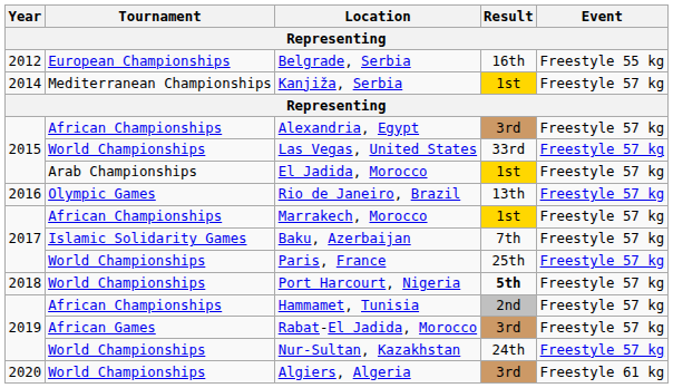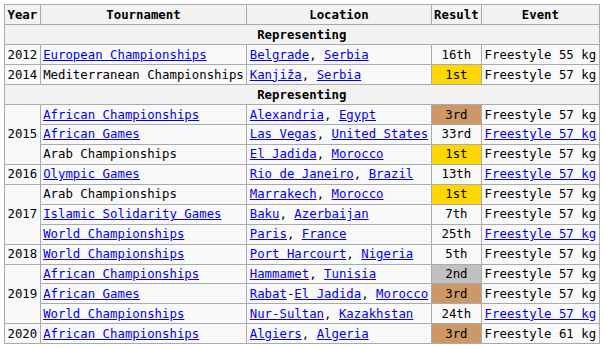 <table class="wikitable" style="font-size:95%;">
 <tr>
 <th>Year</th>
 <th>Tournament</th>
 <th>Location</th>
 <th>Result</th>
 <th>Event</th>
 </tr>
 <tr>
 <th colspan=5>Representing </th>
 </tr>
 <tr>
 <td>2012</td>
 <td><a href='#'>European Championships</a></td>
 <td> <a href='#'>Belgrade</a>, <a href='#'>Serbia</a></td>
 <td align="center">16th</td>
 <td>Freestyle 55 kg</td>
 </tr>
 <tr>
 <td>2014</td>
 <td>Mediterranean Championships</td>
 <td> <a href='#'>Kanjiža</a>, <a href='#'>Serbia</a></td>
 <td align="center" bgcolor=gold>1st</td>
 <td>Freestyle 57 kg</td>
 </tr>
 <tr>
 <th colspan=5>Representing </th>
 </tr>
 <tr>
 <td rowspan=3>2015</td>
 <td><a href='#'>African Championships</a></td>
 <td> <a href='#'>Alexandria</a>, <a href='#'>Egypt</a></td>
 <td align="center" bgcolor=cc9966>3rd</td>
 <td>Freestyle 57 kg</td>
 </tr>
 <tr>
-<td><a href='#'>World Championships</a></td>
+<td><a href='#'>African Games</a></td>
 <td> <a href='#'>Las Vegas</a>, <a href='#'>United States</a></td>
 <td align="center">33rd</td>
 <td><a href='#'>Freestyle 57 kg</a></td>
 </tr>
 <tr>
 <td>Arab Championships</td>
 <td> <a href='#'>El Jadida</a>, <a href='#'>Morocco</a></td>
 <td align="center" bgcolor=gold>1st</td>
 <td>Freestyle 57 kg</td>
 </tr>
 <tr>
 <td>2016</td>
 <td><a href='#'>Olympic Games</a></td>
 <td> <a href='#'>Rio de Janeiro</a>, <a href='#'>Brazil</a></td>
 <td align="center">13th</td>
 <td><a href='#'>Freestyle 57 kg</a></td>
 </tr>
 <tr>
 <td rowspan=3>2017</td>
-<td><a href='#'>African Championships</a></td>
+<td>Arab Championships</td>
 <td> <a href='#'>Marrakech</a>, <a href='#'>Morocco</a></td>
 <td align="center" bgcolor=gold>1st</td>
 <td>Freestyle 57 kg</td>
 </tr>
 <tr>
 <td><a href='#'>Islamic Solidarity Games</a></td>
 <td> <a href='#'>Baku</a>, <a href='#'>Azerbaijan</a></td>
 <td align="center">7th</td>
 <td>Freestyle 57 kg</td>
 </tr>
 <tr>
 <td><a href='#'>World Championships</a></td>
 <td> <a href='#'>Paris</a>, <a href='#'>France</a></td>
 <td align="center">25th</td>
 <td><a href='#'>Freestyle 57 kg</a></td>
 </tr>
 <tr>
 <td>2018</td>
 <td><a href='#'>World Championships</a></td>
 <td> <a href='#'>Port Harcourt</a>, <a href='#'>Nigeria</a></td>
-<td align="center"><strong>5th</strong></td>
+<td align="center">5th</td>
 <td>Freestyle 57 kg</td>
 </tr>
 <tr>
 <td rowspan=3>2019</td>
 <td><a href='#'>African Championships</a></td>
 <td> <a href='#'>Hammamet</a>, <a href='#'>Tunisia</a></td>
 <td align="center" bgcolor=silver>2nd</td>
 <td>Freestyle 57 kg</td>
 </tr>
 <tr>
 <td><a href='#'>African Games</a></td>
 <td> <a href='#'>Rabat</a>-<a href='#'>El Jadida</a>, <a href='#'>Morocco</a></td>
 <td align="center" bgcolor=cc9966>3rd</td>
 <td>Freestyle 57 kg</td>
 </tr>
 <tr>
 <td><a href='#'>World Championships</a></td>
 <td> <a href='#'>Nur-Sultan</a>, <a href='#'>Kazakhstan</a></td>
 <td align="center">24th</td>
 <td><a href='#'>Freestyle 57 kg</a></td>
 </tr>
 <tr>
 <td>2020</td>
-<td><a href='#'>World Championships</a></td>
+<td><a href='#'>African Championships</a></td>
 <td> <a href='#'>Algiers</a>, <a href='#'>Algeria</a></td>
 <td align="center" bgcolor=cc9966>3rd</td>
 <td>Freestyle 61 kg</td>
 </tr>
 </table>
